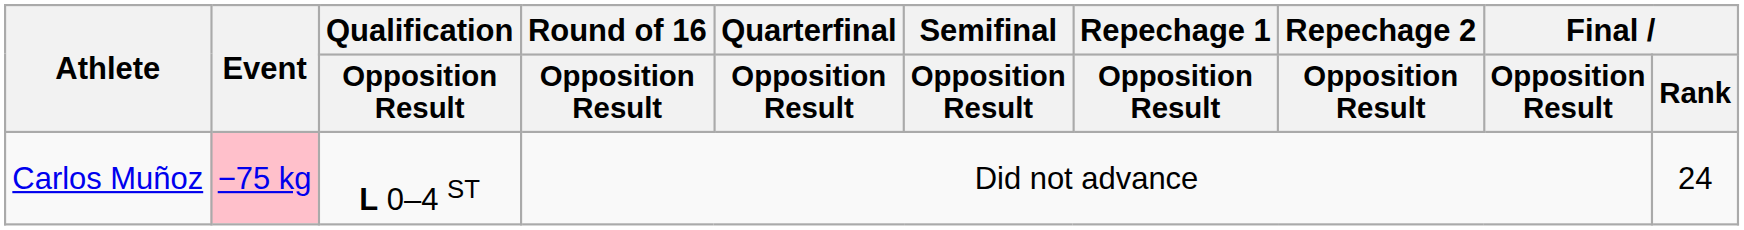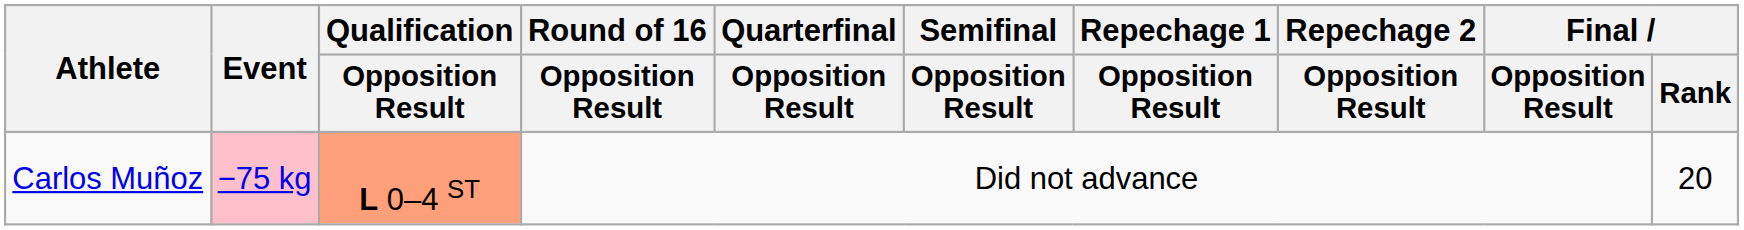 <table class="wikitable" style="font-size:90%">
 <tr>
 <th rowspan=2>Athlete</th>
 <th rowspan=2>Event</th>
 <th>Qualification</th>
 <th>Round of 16</th>
 <th>Quarterfinal</th>
 <th>Semifinal</th>
 <th>Repechage 1</th>
 <th>Repechage 2</th>
 <th colspan=2>Final / </th>
 </tr>
 <tr style="font-size: 95%">
 <th>Opposition<br>Result</th>
 <th>Opposition<br>Result</th>
 <th>Opposition<br>Result</th>
 <th>Opposition<br>Result</th>
 <th>Opposition<br>Result</th>
 <th>Opposition<br>Result</th>
 <th>Opposition<br>Result</th>
 <th>Rank</th>
 </tr>
 <tr align=center>
 <td align=left><a href='#'>Carlos Muñoz</a></td>
 <td align=left style="background: pink;"><a href='#'>−75 kg</a></td>
-<td><br><strong>L</strong> 0–4 <sup>ST</sup></td>
+<td style="background: lightsalmon;"><br><strong>L</strong> 0–4 <sup>ST</sup></td>
 <td colspan=6>Did not advance</td>
-<td>24</td>
+<td>20</td>
 </tr>
 </table>
